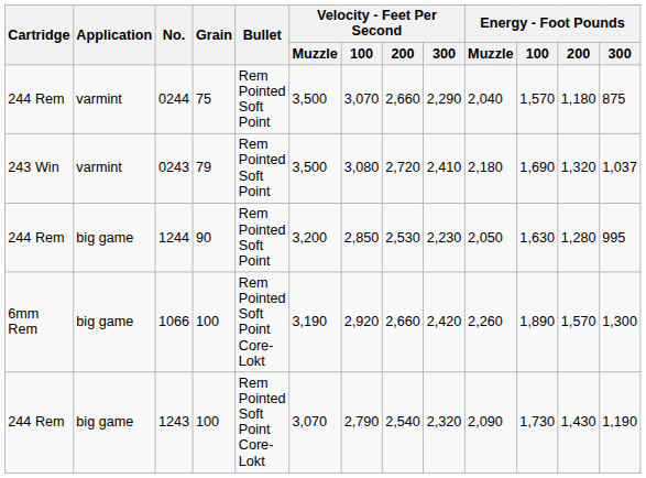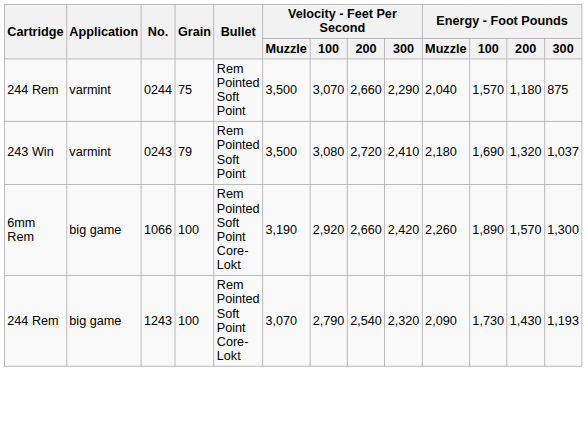 <table class="wikitable sortable">
 <tr>
 <th colspan="1" rowspan="2">Cartridge</th>
 <th colspan="1" rowspan="2">Application</th>
 <th colspan="1" rowspan="2">No.</th>
 <th colspan="1" rowspan="2">Grain</th>
 <th colspan="1" rowspan="2">Bullet</th>
 <th colspan="4" rowspan="1">Velocity - Feet Per Second</th>
 <th colspan="4" rowspan="1">Energy - Foot Pounds</th>
 </tr>
 <tr>
 <th>Muzzle</th>
 <th>100</th>
 <th>200</th>
 <th>300</th>
 <th>Muzzle</th>
 <th>100</th>
 <th>200</th>
 <th>300</th>
 </tr>
 <tr>
 <td>244 Rem</td>
 <td>varmint</td>
 <td>0244</td>
 <td>75</td>
 <td>Rem Pointed Soft Point</td>
 <td>3,500</td>
 <td>3,070</td>
 <td>2,660</td>
 <td>2,290</td>
 <td>2,040</td>
 <td>1,570</td>
 <td>1,180</td>
 <td>875</td>
 </tr>
 <tr>
 <td>243 Win</td>
 <td>varmint</td>
 <td>0243</td>
 <td>79</td>
 <td>Rem Pointed Soft Point</td>
 <td>3,500</td>
 <td>3,080</td>
 <td>2,720</td>
 <td>2,410</td>
 <td>2,180</td>
 <td>1,690</td>
 <td>1,320</td>
 <td>1,037</td>
 </tr>
 <tr>
-<td>244 Rem</td>
-<td>big game</td>
-<td>1244</td>
-<td>90</td>
-<td>Rem Pointed Soft Point</td>
-<td>3,200</td>
-<td>2,850</td>
-<td>2,530</td>
-<td>2,230</td>
-<td>2,050</td>
-<td>1,630</td>
-<td>1,280</td>
-<td>995</td>
-</tr>
-<tr>
 <td>6mm Rem</td>
 <td>big game</td>
 <td>1066</td>
 <td>100</td>
 <td>Rem Pointed Soft Point Core-Lokt</td>
 <td>3,190</td>
 <td>2,920</td>
 <td>2,660</td>
 <td>2,420</td>
 <td>2,260</td>
 <td>1,890</td>
 <td>1,570</td>
 <td>1,300</td>
 </tr>
 <tr>
 <td>244 Rem</td>
 <td>big game</td>
 <td>1243</td>
 <td>100</td>
 <td>Rem Pointed Soft Point Core-Lokt</td>
 <td>3,070</td>
 <td>2,790</td>
 <td>2,540</td>
 <td>2,320</td>
 <td>2,090</td>
 <td>1,730</td>
 <td>1,430</td>
-<td>1,190</td>
+<td>1,193</td>
 </tr>
 </table>
